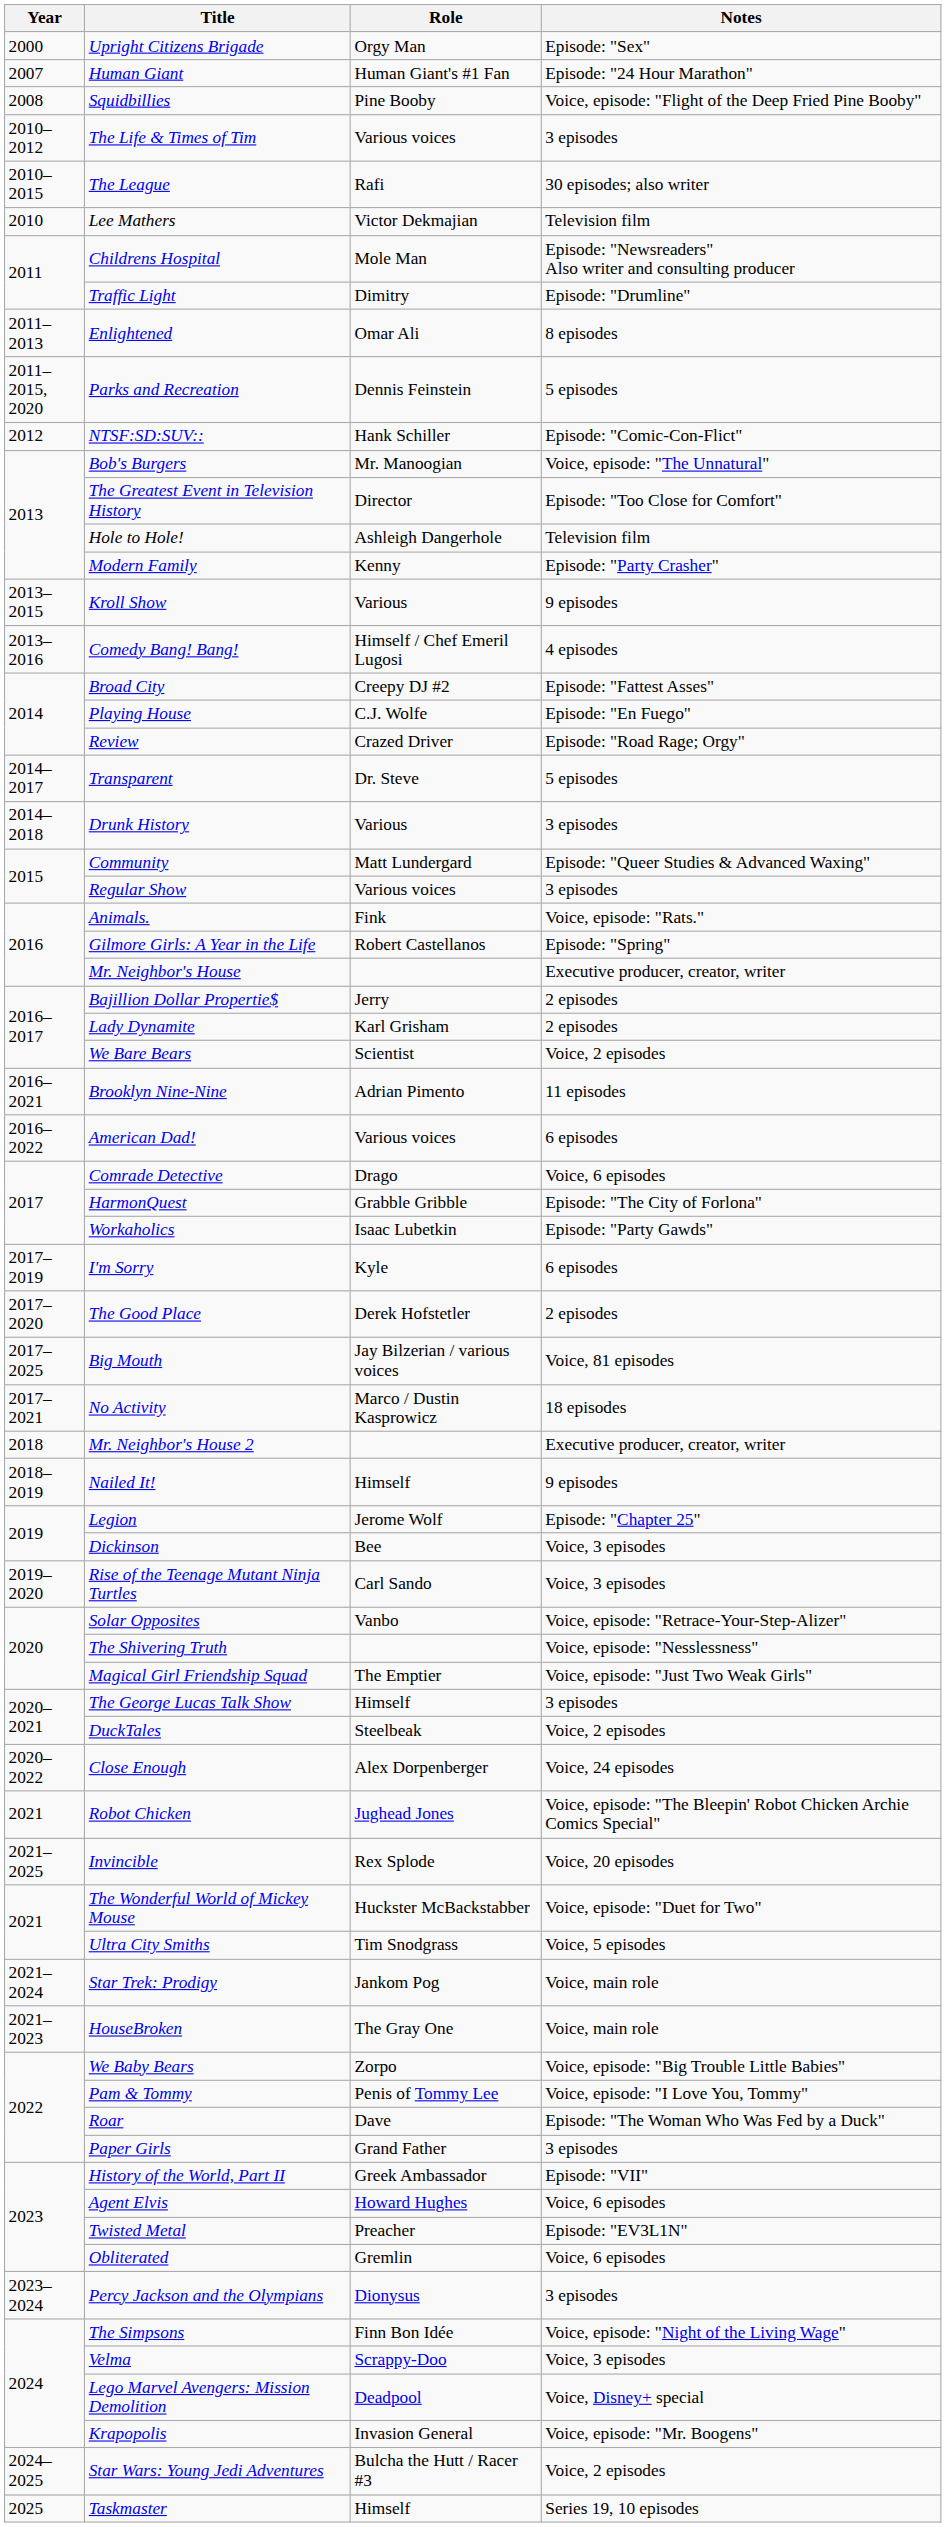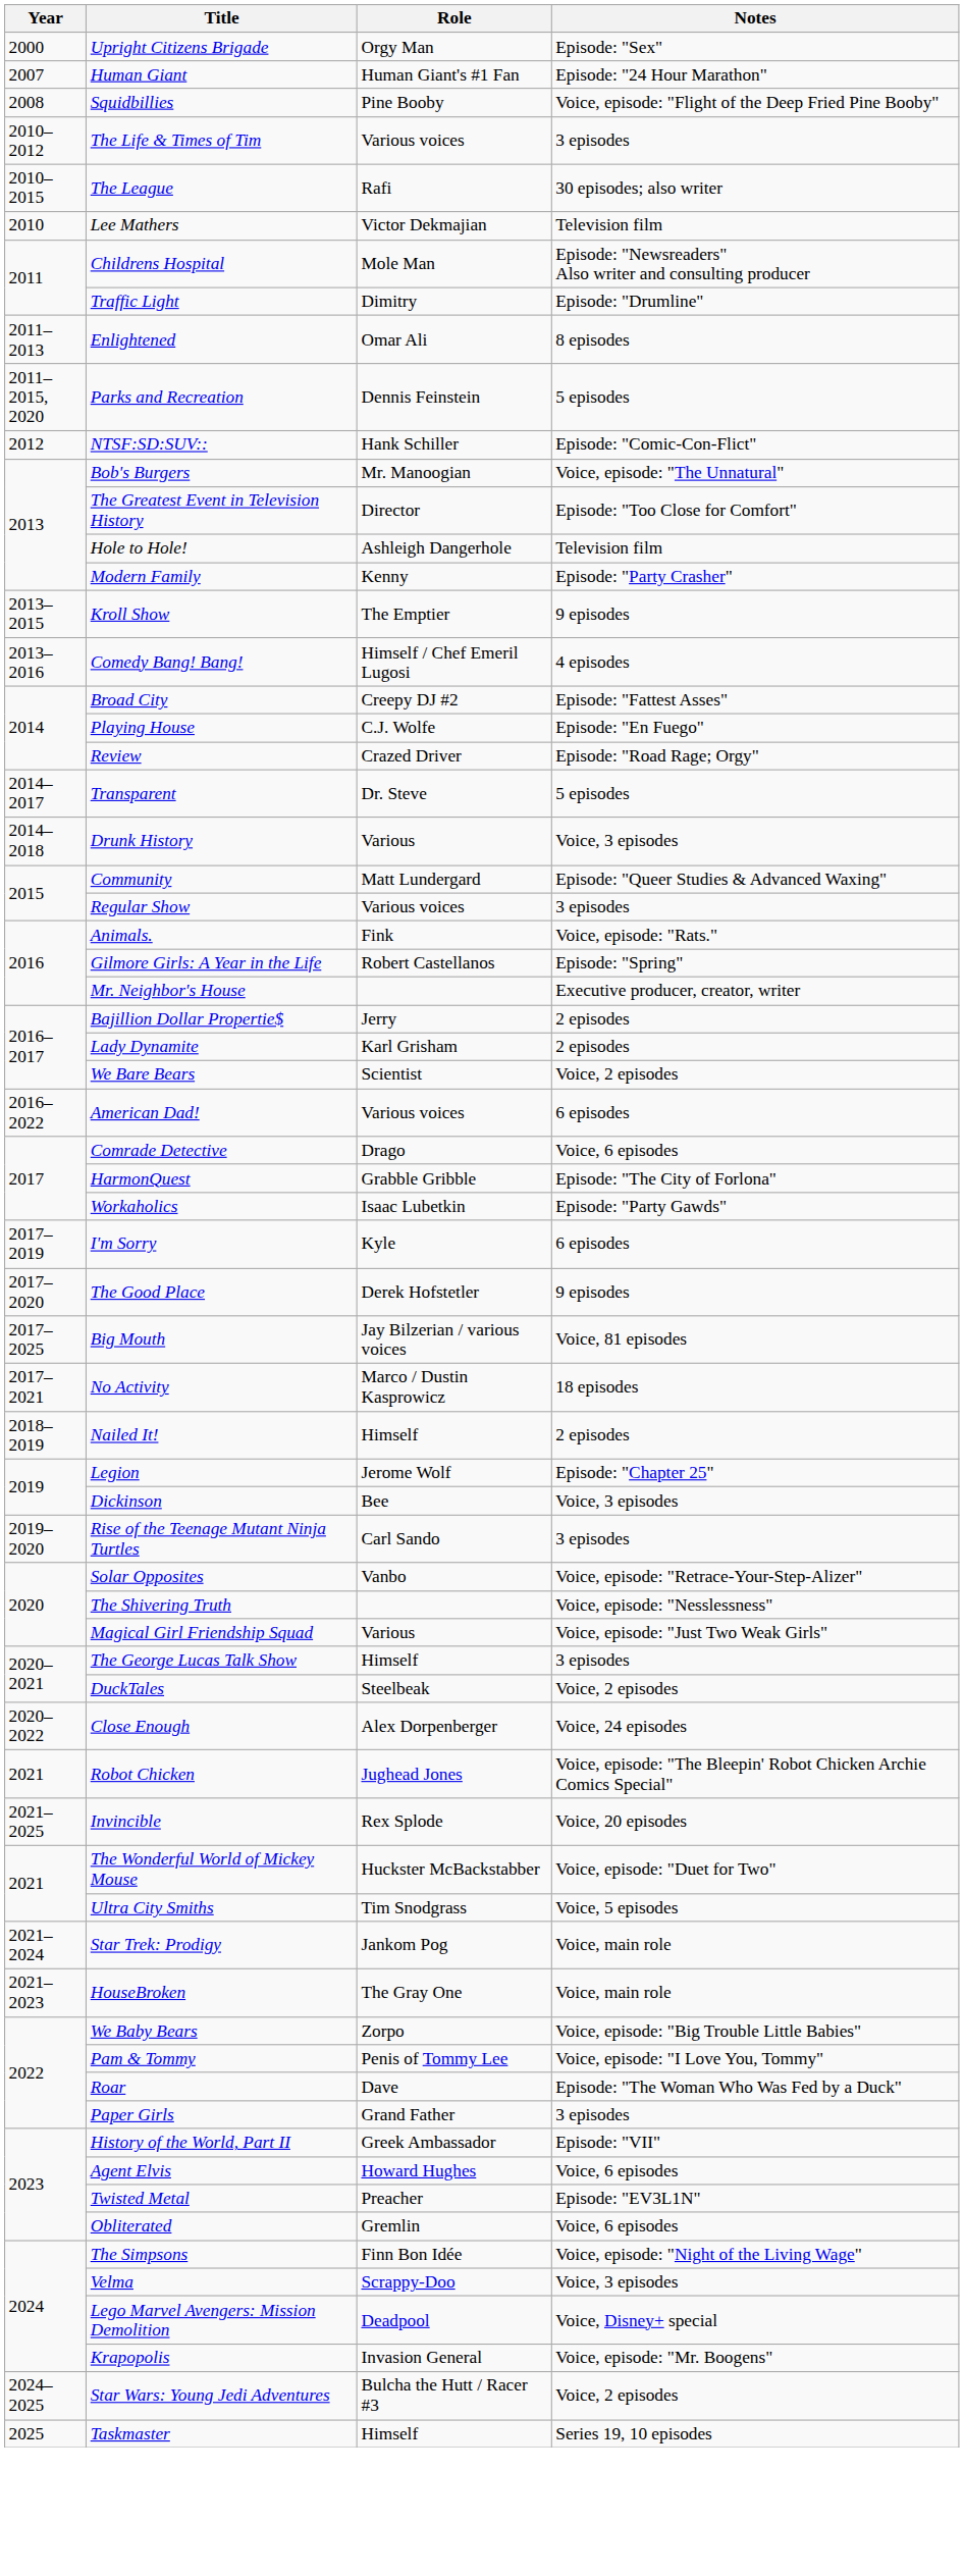 <table class="wikitable sortable">
 <tr>
 <th>Year</th>
 <th>Title</th>
 <th>Role</th>
 <th class="unsortable">Notes</th>
 </tr>
 <tr>
 <td>2000</td>
 <td><em><a href='#'>Upright Citizens Brigade</a></em></td>
 <td>Orgy Man</td>
 <td>Episode: "Sex"</td>
 </tr>
 <tr>
 <td>2007</td>
 <td><em><a href='#'>Human Giant</a></em></td>
 <td>Human Giant's #1 Fan</td>
 <td>Episode: "24 Hour Marathon"</td>
 </tr>
 <tr>
 <td>2008</td>
 <td><em><a href='#'>Squidbillies</a></em></td>
 <td>Pine Booby</td>
 <td>Voice, episode: "Flight of the Deep Fried Pine Booby"</td>
 </tr>
 <tr>
 <td>2010–2012</td>
 <td><em><a href='#'>The Life & Times of Tim</a></em></td>
 <td>Various voices</td>
 <td>3 episodes</td>
 </tr>
 <tr>
 <td>2010–2015</td>
 <td><em><a href='#'>The League</a></em></td>
 <td>Rafi</td>
 <td>30 episodes; also writer</td>
 </tr>
 <tr>
 <td>2010</td>
 <td><em>Lee Mathers</em></td>
 <td>Victor Dekmajian</td>
 <td>Television film</td>
 </tr>
 <tr>
 <td rowspan=2>2011</td>
 <td><em><a href='#'>Childrens Hospital</a></em></td>
 <td>Mole Man</td>
 <td>Episode: "Newsreaders"<br>Also writer and consulting producer</td>
 </tr>
 <tr>
 <td><em><a href='#'>Traffic Light</a></em></td>
 <td>Dimitry</td>
 <td>Episode: "Drumline"</td>
 </tr>
 <tr>
 <td>2011–2013</td>
 <td><em><a href='#'>Enlightened</a></em></td>
 <td>Omar Ali</td>
 <td>8 episodes</td>
 </tr>
 <tr>
 <td>2011–2015,<br>2020</td>
 <td><em><a href='#'>Parks and Recreation</a></em></td>
 <td>Dennis Feinstein</td>
 <td>5 episodes</td>
 </tr>
 <tr>
 <td>2012</td>
 <td><em><a href='#'>NTSF:SD:SUV::</a></em></td>
 <td>Hank Schiller</td>
 <td>Episode: "Comic-Con-Flict"</td>
 </tr>
 <tr>
 <td rowspan=4>2013</td>
 <td><em><a href='#'>Bob's Burgers</a></em></td>
 <td>Mr. Manoogian</td>
 <td>Voice, episode: "<a href='#'>The Unnatural</a>"</td>
 </tr>
 <tr>
 <td><em><a href='#'>The Greatest Event in Television History</a></em></td>
 <td>Director</td>
 <td>Episode: "Too Close for Comfort"</td>
 </tr>
 <tr>
 <td><em>Hole to Hole!</em></td>
 <td>Ashleigh Dangerhole</td>
 <td>Television film</td>
 </tr>
 <tr>
 <td><em><a href='#'>Modern Family</a></em></td>
 <td>Kenny</td>
 <td>Episode: "<a href='#'>Party Crasher</a>"</td>
 </tr>
 <tr>
 <td>2013–2015</td>
 <td><em><a href='#'>Kroll Show</a></em></td>
-<td>Various</td>
+<td>The Emptier</td>
 <td>9 episodes</td>
 </tr>
 <tr>
 <td>2013–2016</td>
 <td><em><a href='#'>Comedy Bang! Bang!</a></em></td>
 <td>Himself / Chef Emeril Lugosi</td>
 <td>4 episodes</td>
 </tr>
 <tr>
 <td rowspan=3>2014</td>
 <td><em><a href='#'>Broad City</a></em></td>
 <td>Creepy DJ #2</td>
 <td>Episode: "Fattest Asses"</td>
 </tr>
 <tr>
 <td><em><a href='#'>Playing House</a></em></td>
 <td>C.J. Wolfe</td>
 <td>Episode: "En Fuego"</td>
 </tr>
 <tr>
 <td><em><a href='#'>Review</a></em></td>
 <td>Crazed Driver</td>
 <td>Episode: "Road Rage; Orgy"</td>
 </tr>
 <tr>
 <td>2014–2017</td>
 <td><em><a href='#'>Transparent</a></em></td>
 <td>Dr. Steve</td>
 <td>5 episodes</td>
 </tr>
 <tr>
 <td>2014–2018</td>
 <td><em><a href='#'>Drunk History</a></em></td>
 <td>Various</td>
-<td>3 episodes</td>
+<td>Voice, 3 episodes</td>
 </tr>
 <tr>
 <td rowspan=2>2015</td>
 <td><em><a href='#'>Community</a></em></td>
 <td>Matt Lundergard</td>
 <td>Episode: "Queer Studies & Advanced Waxing"</td>
 </tr>
 <tr>
 <td><em><a href='#'>Regular Show</a></em></td>
 <td>Various voices</td>
 <td>3 episodes</td>
 </tr>
 <tr>
 <td rowspan=3>2016</td>
 <td><em><a href='#'>Animals.</a></em></td>
 <td>Fink</td>
 <td>Voice, episode: "Rats."</td>
 </tr>
 <tr>
 <td><em><a href='#'>Gilmore Girls: A Year in the Life</a></em></td>
 <td>Robert Castellanos</td>
 <td>Episode: "Spring"</td>
 </tr>
 <tr>
 <td><em><a href='#'>Mr. Neighbor's House</a></em></td>
 <td></td>
 <td>Executive producer, creator, writer</td>
 </tr>
 <tr>
 <td rowspan=3>2016–2017</td>
 <td><em><a href='#'>Bajillion Dollar Propertie$</a></em></td>
 <td>Jerry</td>
 <td>2 episodes</td>
 </tr>
 <tr>
 <td><em><a href='#'>Lady Dynamite</a></em></td>
 <td>Karl Grisham</td>
 <td>2 episodes</td>
 </tr>
 <tr>
 <td><em><a href='#'>We Bare Bears</a></em></td>
 <td>Scientist</td>
 <td>Voice, 2 episodes</td>
 </tr>
 <tr>
-<td>2016–2021</td>
-<td><em><a href='#'>Brooklyn Nine-Nine</a></em></td>
-<td>Adrian Pimento</td>
-<td>11 episodes</td>
-</tr>
-<tr>
 <td>2016–2022</td>
 <td><em><a href='#'>American Dad!</a></em></td>
 <td>Various voices</td>
 <td>6 episodes</td>
 </tr>
 <tr>
 <td rowspan=3>2017</td>
 <td><em><a href='#'>Comrade Detective</a></em></td>
 <td>Drago</td>
 <td>Voice, 6 episodes</td>
 </tr>
 <tr>
 <td><em><a href='#'>HarmonQuest</a></em></td>
 <td>Grabble Gribble</td>
 <td>Episode: "The City of Forlona"</td>
 </tr>
 <tr>
 <td><em><a href='#'>Workaholics</a></em></td>
 <td>Isaac Lubetkin</td>
 <td>Episode: "Party Gawds"</td>
 </tr>
 <tr>
 <td>2017–2019</td>
 <td><em><a href='#'>I'm Sorry</a></em></td>
 <td>Kyle</td>
 <td>6 episodes</td>
 </tr>
 <tr>
 <td>2017–2020</td>
 <td><em><a href='#'>The Good Place</a></em></td>
 <td>Derek Hofstetler</td>
-<td>2 episodes</td>
+<td>9 episodes</td>
 </tr>
 <tr>
 <td>2017–2025</td>
 <td><em><a href='#'>Big Mouth</a></em></td>
 <td>Jay Bilzerian / various voices</td>
 <td>Voice, 81 episodes</td>
 </tr>
 <tr>
 <td>2017–2021</td>
 <td><em><a href='#'>No Activity</a></em></td>
 <td>Marco / Dustin Kasprowicz</td>
 <td>18 episodes</td>
 </tr>
 <tr>
-<td>2018</td>
-<td><em><a href='#'>Mr. Neighbor's House 2</a></em></td>
-<td></td>
-<td>Executive producer, creator, writer</td>
-</tr>
-<tr>
 <td>2018–2019</td>
 <td><em><a href='#'>Nailed It!</a></em></td>
 <td>Himself</td>
-<td>9 episodes</td>
+<td>2 episodes</td>
 </tr>
 <tr>
 <td rowspan=2>2019</td>
 <td><em><a href='#'>Legion</a></em></td>
 <td>Jerome Wolf</td>
 <td>Episode: "<a href='#'>Chapter 25</a>"</td>
 </tr>
 <tr>
 <td><em><a href='#'>Dickinson</a></em></td>
 <td>Bee</td>
 <td>Voice, 3 episodes</td>
 </tr>
 <tr>
 <td>2019–2020</td>
 <td><em><a href='#'>Rise of the Teenage Mutant Ninja Turtles</a></em></td>
 <td>Carl Sando</td>
-<td>Voice, 3 episodes</td>
+<td>3 episodes</td>
 </tr>
 <tr>
 <td rowspan="3">2020</td>
 <td><em><a href='#'>Solar Opposites</a></em></td>
 <td>Vanbo</td>
 <td>Voice, episode: "Retrace-Your-Step-Alizer"</td>
 </tr>
 <tr>
 <td><em><a href='#'>The Shivering Truth</a></em></td>
 <td></td>
 <td>Voice, episode: "Nesslessness"</td>
 </tr>
 <tr>
 <td><em><a href='#'>Magical Girl Friendship Squad</a></em></td>
-<td>The Emptier</td>
+<td>Various</td>
 <td>Voice, episode: "Just Two Weak Girls"</td>
 </tr>
 <tr>
 <td rowspan="2">2020–2021</td>
 <td><em><a href='#'>The George Lucas Talk Show</a></em></td>
 <td>Himself</td>
 <td>3 episodes</td>
 </tr>
 <tr>
 <td><em><a href='#'>DuckTales</a></em></td>
 <td>Steelbeak</td>
 <td>Voice, 2 episodes</td>
 </tr>
 <tr>
 <td>2020–2022</td>
 <td><em><a href='#'>Close Enough</a></em></td>
 <td>Alex Dorpenberger</td>
 <td>Voice, 24 episodes</td>
 </tr>
 <tr>
 <td>2021</td>
 <td><em><a href='#'>Robot Chicken</a></em></td>
 <td><a href='#'>Jughead Jones</a></td>
 <td>Voice, episode: "The Bleepin' Robot Chicken Archie Comics Special"</td>
 </tr>
 <tr>
 <td>2021–2025</td>
 <td><em><a href='#'>Invincible</a></em></td>
 <td>Rex Splode</td>
 <td>Voice, 20 episodes</td>
 </tr>
 <tr>
 <td rowspan="2">2021</td>
 <td><em><a href='#'>The Wonderful World of Mickey Mouse</a></em></td>
 <td>Huckster McBackstabber</td>
 <td>Voice, episode: "Duet for Two"</td>
 </tr>
 <tr>
 <td><em><a href='#'>Ultra City Smiths</a></em></td>
 <td>Tim Snodgrass</td>
 <td>Voice, 5 episodes</td>
 </tr>
 <tr>
 <td>2021–2024</td>
 <td><em><a href='#'>Star Trek: Prodigy</a></em></td>
 <td>Jankom Pog</td>
 <td>Voice, main role</td>
 </tr>
 <tr>
 <td>2021–2023</td>
 <td><em><a href='#'>HouseBroken</a></em></td>
 <td>The Gray One</td>
 <td>Voice, main role</td>
 </tr>
 <tr>
 <td rowspan="4">2022</td>
 <td><em><a href='#'>We Baby Bears</a></em></td>
 <td>Zorpo</td>
 <td>Voice, episode: "Big Trouble Little Babies"</td>
 </tr>
 <tr>
 <td><em><a href='#'>Pam & Tommy</a></em></td>
 <td>Penis of <a href='#'>Tommy Lee</a></td>
 <td>Voice, episode: "I Love You, Tommy"</td>
 </tr>
 <tr>
 <td><em><a href='#'>Roar</a></em></td>
 <td>Dave</td>
 <td>Episode: "The Woman Who Was Fed by a Duck"</td>
 </tr>
 <tr>
 <td><em><a href='#'>Paper Girls</a></em></td>
 <td>Grand Father</td>
 <td>3 episodes</td>
 </tr>
 <tr>
 <td rowspan="4">2023</td>
 <td><em><a href='#'>History of the World, Part II</a></em></td>
 <td>Greek Ambassador</td>
 <td>Episode: "VII"</td>
 </tr>
 <tr>
 <td><em><a href='#'>Agent Elvis</a></em></td>
 <td><a href='#'>Howard Hughes</a></td>
 <td>Voice, 6 episodes</td>
 </tr>
 <tr>
 <td><em><a href='#'>Twisted Metal</a></em></td>
 <td>Preacher</td>
 <td>Episode: "EV3L1N"</td>
 </tr>
 <tr>
 <td><em><a href='#'>Obliterated</a></em></td>
 <td>Gremlin</td>
 <td>Voice, 6 episodes</td>
 </tr>
 <tr>
-<td>2023–2024</td>
-<td><em><a href='#'>Percy Jackson and the Olympians</a></em></td>
-<td><a href='#'>Dionysus</a></td>
-<td>3 episodes</td>
-</tr>
-<tr>
 <td rowspan="4">2024</td>
 <td><em><a href='#'>The Simpsons</a></em></td>
 <td>Finn Bon Idée</td>
 <td>Voice, episode: "<a href='#'>Night of the Living Wage</a>"</td>
 </tr>
 <tr>
 <td><em><a href='#'>Velma</a></em></td>
 <td><a href='#'>Scrappy-Doo</a></td>
 <td>Voice, 3 episodes</td>
 </tr>
 <tr>
 <td><em><a href='#'>Lego Marvel Avengers: Mission Demolition</a></em></td>
 <td><a href='#'>Deadpool</a></td>
 <td>Voice, <a href='#'>Disney+</a> special</td>
 </tr>
 <tr>
 <td><em><a href='#'>Krapopolis</a></em></td>
 <td>Invasion General</td>
 <td>Voice, episode: "Mr. Boogens"</td>
 </tr>
 <tr>
 <td>2024–2025</td>
 <td><em><a href='#'>Star Wars: Young Jedi Adventures</a></em></td>
 <td>Bulcha the Hutt / Racer #3</td>
 <td>Voice, 2 episodes</td>
 </tr>
 <tr>
 <td>2025</td>
 <td><em><a href='#'>Taskmaster</a></em></td>
 <td>Himself</td>
 <td>Series 19, 10 episodes</td>
 </tr>
 </table>
